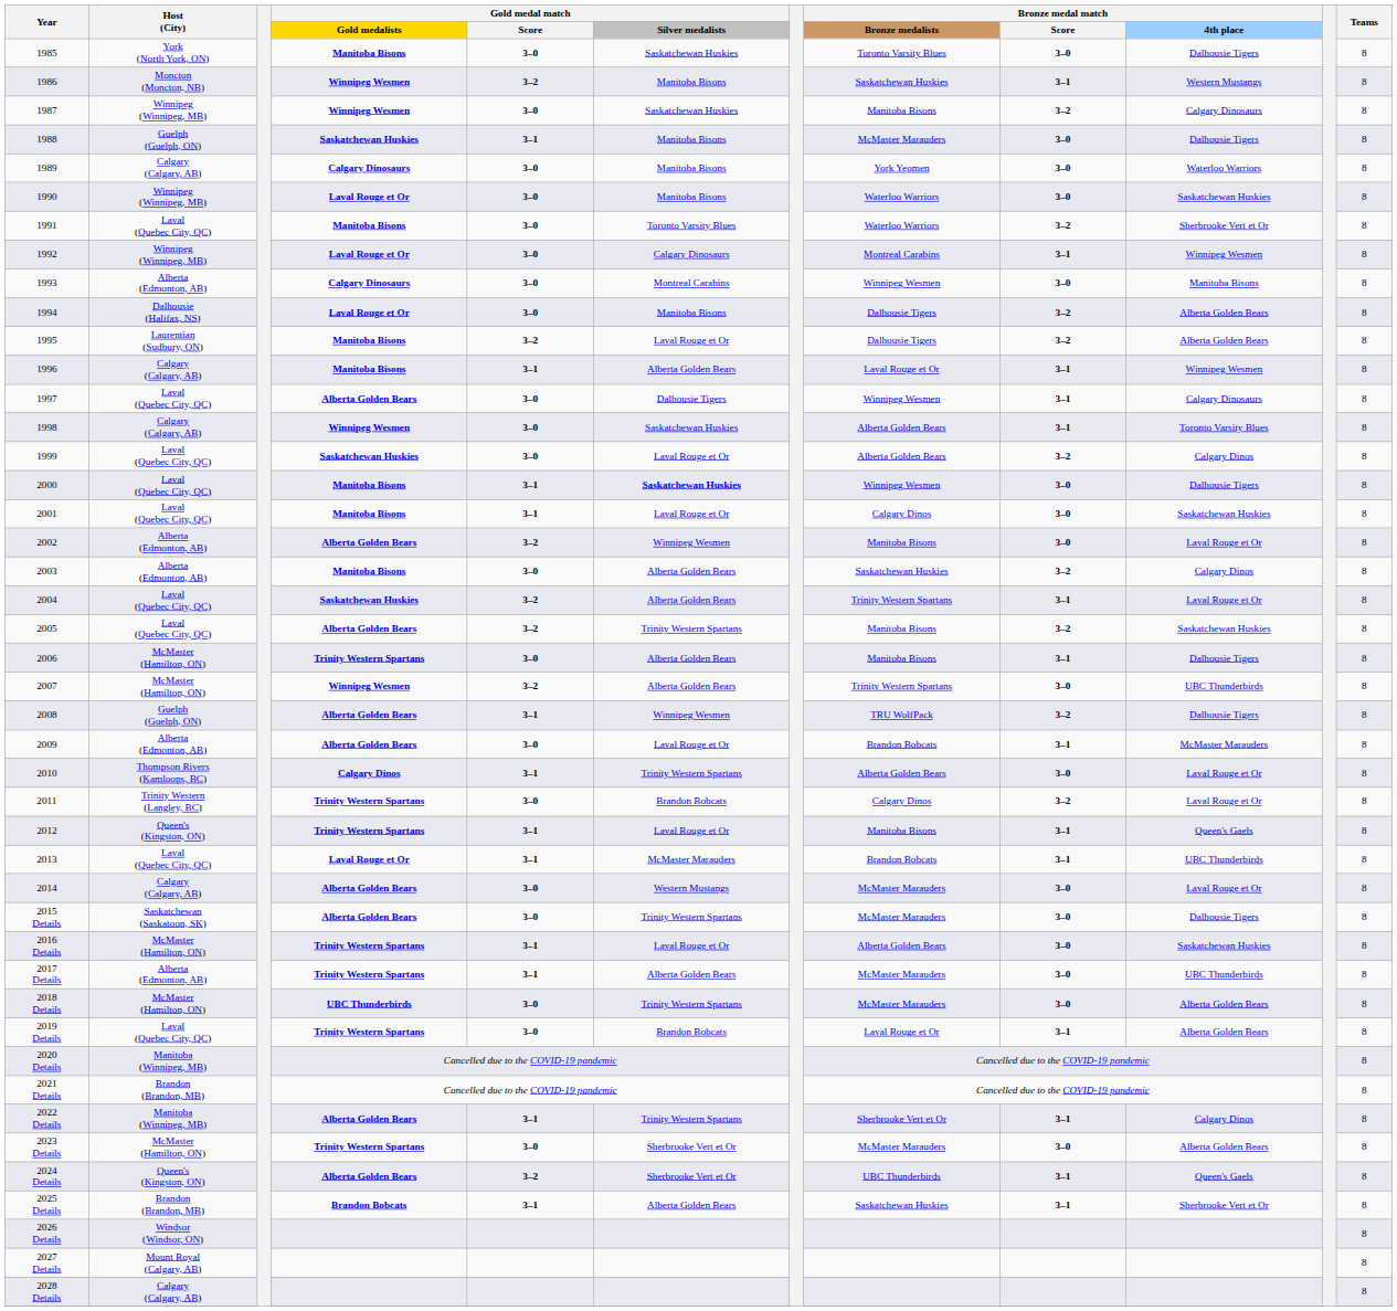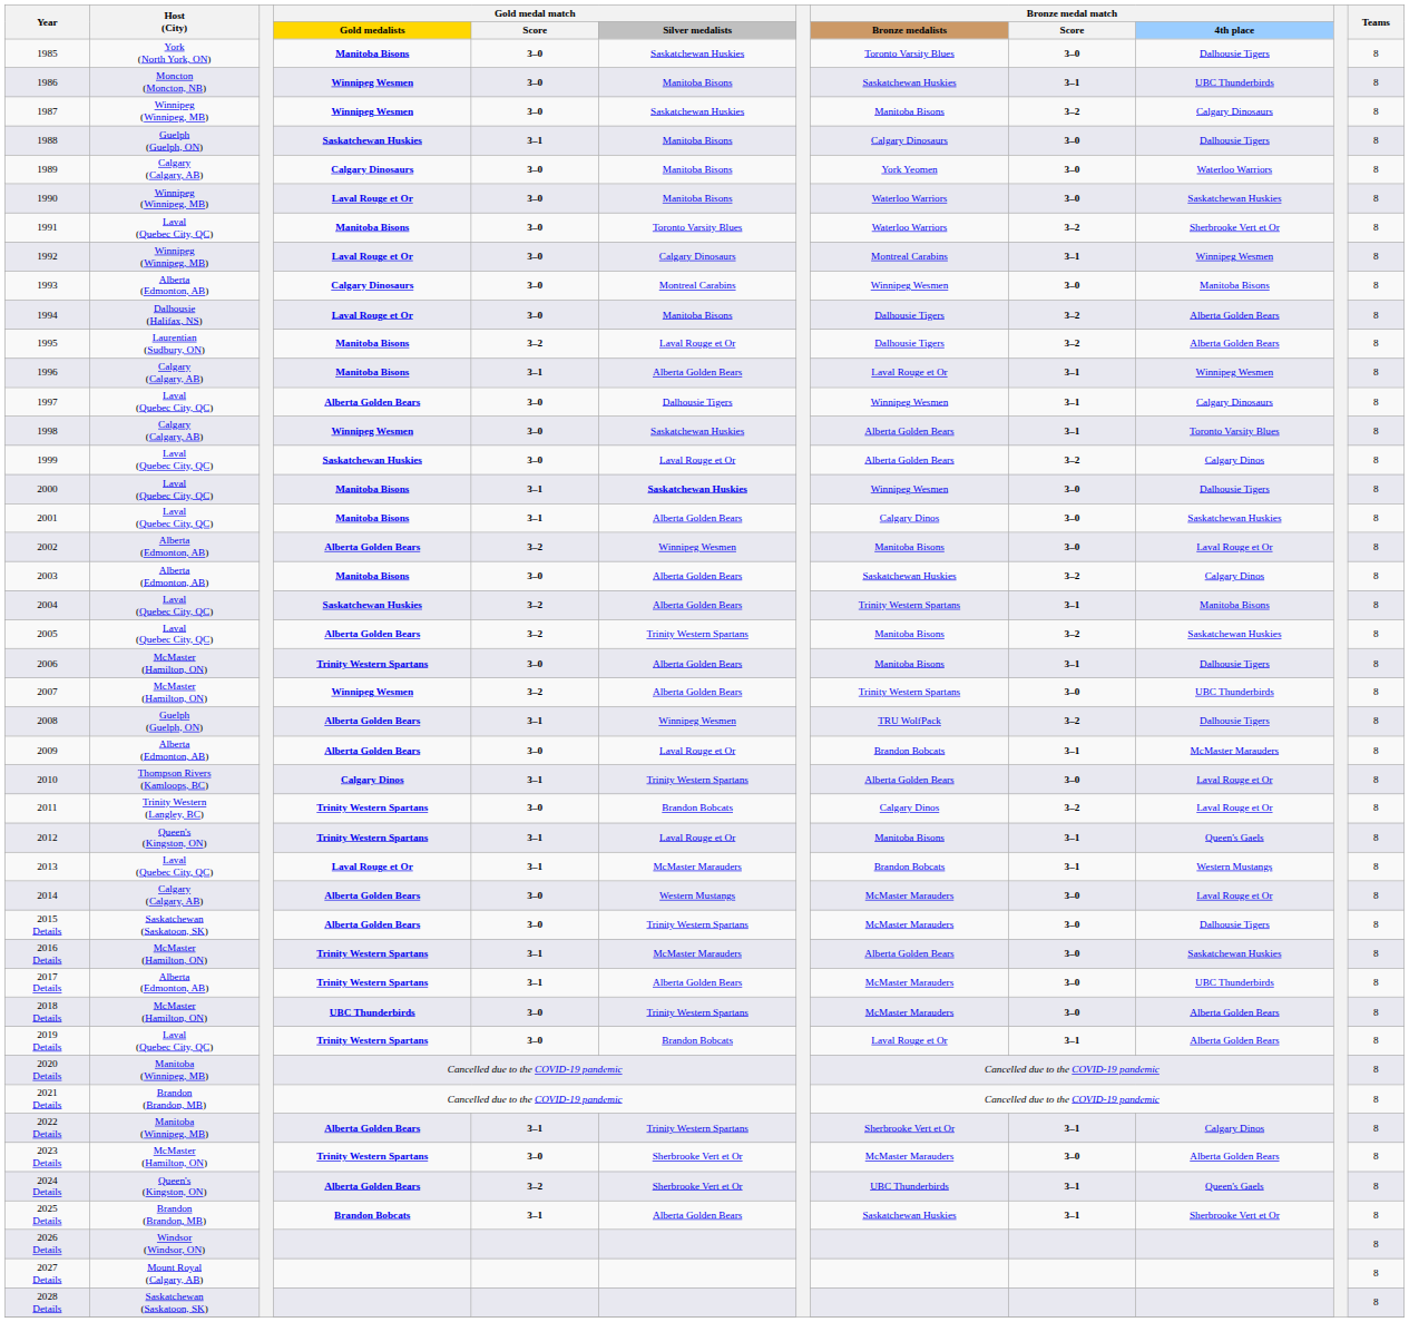 <table class="wikitable" style="font-size:90%; width:99%; text-align:center;">
 <tr>
 <th rowspan="2" style="width:6%;">Year</th>
 <th rowspan="2" style="width:12%;">Host<br>(City)</th>
 <th width=1% rowspan=50 bgcolor=ffffff></th>
 <th colspan="3">Gold medal match</th>
 <th width=1% rowspan=50 bgcolor=ffffff></th>
 <th colspan="3">Bronze medal match</th>
 <th width=1% rowspan=50 bgcolor=ffffff></th>
 <th rowspan="2" style="width:4%;">Teams</th>
 </tr>
 <tr style="background:#efefef;">
 <th style="width:14%; background:gold;">Gold medalists</th>
 <th width=9%>Score</th>
 <th style="width:14%; background:silver;">Silver medalists</th>
 <th style="width:14%; background:#cc9966;">Bronze medalists</th>
 <th width=9%>Score</th>
 <th style="width:14%; background:#9acdff;">4th place</th>
 </tr>
 <tr>
 <td>1985</td>
 <td><a href='#'>York</a><br>(<a href='#'>North York, ON</a>)</td>
 <td><strong><a href='#'>Manitoba Bisons</a></strong></td>
 <td><strong>3–0</strong></td>
 <td><a href='#'>Saskatchewan Huskies</a></td>
 <td><a href='#'>Toronto Varsity Blues</a></td>
 <td><strong>3–0</strong></td>
 <td><a href='#'>Dalhousie Tigers</a></td>
 <td>8</td>
 </tr>
 <tr bgcolor=#E8E8F0>
 <td>1986</td>
 <td><a href='#'>Moncton</a><br>(<a href='#'>Moncton, NB</a>)</td>
 <td><strong><a href='#'>Winnipeg Wesmen</a></strong></td>
-<td><strong>3–2</strong></td>
+<td><strong>3–0</strong></td>
 <td><a href='#'>Manitoba Bisons</a></td>
 <td><a href='#'>Saskatchewan Huskies</a></td>
 <td><strong>3–1</strong></td>
-<td><a href='#'>Western Mustangs</a></td>
+<td><a href='#'>UBC Thunderbirds</a></td>
 <td>8</td>
 </tr>
 <tr>
 <td>1987</td>
 <td><a href='#'>Winnipeg</a><br>(<a href='#'>Winnipeg, MB</a>)</td>
 <td><strong><a href='#'>Winnipeg Wesmen</a></strong></td>
 <td><strong>3–0</strong></td>
 <td><a href='#'>Saskatchewan Huskies</a></td>
 <td><a href='#'>Manitoba Bisons</a></td>
 <td><strong>3–2</strong></td>
 <td><a href='#'>Calgary Dinosaurs</a></td>
 <td>8</td>
 </tr>
 <tr bgcolor=#E8E8F0>
 <td>1988</td>
 <td><a href='#'>Guelph</a><br>(<a href='#'>Guelph, ON</a>)</td>
 <td><strong><a href='#'>Saskatchewan Huskies</a></strong></td>
 <td><strong>3–1</strong></td>
 <td><a href='#'>Manitoba Bisons</a></td>
-<td><a href='#'>McMaster Marauders</a></td>
+<td><a href='#'>Calgary Dinosaurs</a></td>
 <td><strong>3–0</strong></td>
 <td><a href='#'>Dalhousie Tigers</a></td>
 <td>8</td>
 </tr>
 <tr>
 <td>1989</td>
 <td><a href='#'>Calgary</a><br>(<a href='#'>Calgary, AB</a>)</td>
 <td><strong><a href='#'>Calgary Dinosaurs</a></strong></td>
 <td><strong>3–0</strong></td>
 <td><a href='#'>Manitoba Bisons</a></td>
 <td><a href='#'>York Yeomen</a></td>
 <td><strong>3–0</strong></td>
 <td><a href='#'>Waterloo Warriors</a></td>
 <td>8</td>
 </tr>
 <tr bgcolor=#E8E8F0>
 <td>1990</td>
 <td><a href='#'>Winnipeg</a><br>(<a href='#'>Winnipeg, MB</a>)</td>
 <td><strong><a href='#'>Laval Rouge et Or</a></strong></td>
 <td><strong>3–0</strong></td>
 <td><a href='#'>Manitoba Bisons</a></td>
 <td><a href='#'>Waterloo Warriors</a></td>
 <td><strong>3–0</strong></td>
 <td><a href='#'>Saskatchewan Huskies</a></td>
 <td>8</td>
 </tr>
 <tr>
 <td>1991</td>
 <td><a href='#'>Laval</a><br>(<a href='#'>Quebec City, QC</a>)</td>
 <td><strong><a href='#'>Manitoba Bisons</a></strong></td>
 <td><strong>3–0</strong></td>
 <td><a href='#'>Toronto Varsity Blues</a></td>
 <td><a href='#'>Waterloo Warriors</a></td>
 <td><strong>3–2</strong></td>
 <td><a href='#'>Sherbrooke Vert et Or</a></td>
 <td>8</td>
 </tr>
 <tr bgcolor=#E8E8F0>
 <td>1992</td>
 <td><a href='#'>Winnipeg</a><br>(<a href='#'>Winnipeg, MB</a>)</td>
 <td><strong><a href='#'>Laval Rouge et Or</a></strong></td>
 <td><strong>3–0</strong></td>
 <td><a href='#'>Calgary Dinosaurs</a></td>
 <td><a href='#'>Montreal Carabins</a></td>
 <td><strong>3–1</strong></td>
 <td><a href='#'>Winnipeg Wesmen</a></td>
 <td>8</td>
 </tr>
 <tr>
 <td>1993</td>
 <td><a href='#'>Alberta</a><br>(<a href='#'>Edmonton, AB</a>)</td>
 <td><strong><a href='#'>Calgary Dinosaurs</a></strong></td>
 <td><strong>3–0</strong></td>
 <td><a href='#'>Montreal Carabins</a></td>
 <td><a href='#'>Winnipeg Wesmen</a></td>
 <td><strong>3–0</strong></td>
 <td><a href='#'>Manitoba Bisons</a></td>
 <td>8</td>
 </tr>
 <tr bgcolor=#E8E8F0>
 <td>1994</td>
 <td><a href='#'>Dalhousie</a><br>(<a href='#'>Halifax, NS</a>)</td>
 <td><strong><a href='#'>Laval Rouge et Or</a></strong></td>
 <td><strong>3–0</strong></td>
 <td><a href='#'>Manitoba Bisons</a></td>
 <td><a href='#'>Dalhousie Tigers</a></td>
 <td><strong>3–2</strong></td>
 <td><a href='#'>Alberta Golden Bears</a></td>
 <td>8</td>
 </tr>
 <tr>
 <td>1995</td>
 <td><a href='#'>Laurentian</a><br>(<a href='#'>Sudbury, ON</a>)</td>
 <td><strong><a href='#'>Manitoba Bisons</a></strong></td>
 <td><strong>3–2</strong></td>
 <td><a href='#'>Laval Rouge et Or</a></td>
 <td><a href='#'>Dalhousie Tigers</a></td>
 <td><strong>3–2</strong></td>
 <td><a href='#'>Alberta Golden Bears</a></td>
 <td>8</td>
 </tr>
 <tr bgcolor=#E8E8F0>
 <td>1996</td>
 <td><a href='#'>Calgary</a><br>(<a href='#'>Calgary, AB</a>)</td>
 <td><strong><a href='#'>Manitoba Bisons</a></strong></td>
 <td><strong>3–1</strong></td>
 <td><a href='#'>Alberta Golden Bears</a></td>
 <td><a href='#'>Laval Rouge et Or</a></td>
 <td><strong>3–1</strong></td>
 <td><a href='#'>Winnipeg Wesmen</a></td>
 <td>8</td>
 </tr>
 <tr>
 <td>1997</td>
 <td><a href='#'>Laval</a><br>(<a href='#'>Quebec City, QC</a>)</td>
 <td><strong><a href='#'>Alberta Golden Bears</a></strong></td>
 <td><strong>3–0</strong></td>
 <td><a href='#'>Dalhousie Tigers</a></td>
 <td><a href='#'>Winnipeg Wesmen</a></td>
 <td><strong>3–1</strong></td>
 <td><a href='#'>Calgary Dinosaurs</a></td>
 <td>8</td>
 </tr>
 <tr bgcolor=#E8E8F0>
 <td>1998</td>
 <td><a href='#'>Calgary</a><br>(<a href='#'>Calgary, AB</a>)</td>
 <td><strong><a href='#'>Winnipeg Wesmen</a></strong></td>
 <td><strong>3–0</strong></td>
 <td><a href='#'>Saskatchewan Huskies</a></td>
 <td><a href='#'>Alberta Golden Bears</a></td>
 <td><strong>3–1</strong></td>
 <td><a href='#'>Toronto Varsity Blues</a></td>
 <td>8</td>
 </tr>
 <tr>
 <td>1999</td>
 <td><a href='#'>Laval</a><br>(<a href='#'>Quebec City, QC</a>)</td>
 <td><strong><a href='#'>Saskatchewan Huskies</a></strong></td>
 <td><strong>3–0</strong></td>
 <td><a href='#'>Laval Rouge et Or</a></td>
 <td><a href='#'>Alberta Golden Bears</a></td>
 <td><strong>3–2</strong></td>
 <td><a href='#'>Calgary Dinos</a></td>
 <td>8</td>
 </tr>
 <tr bgcolor=#E8E8F0>
 <td>2000</td>
 <td><a href='#'>Laval</a><br>(<a href='#'>Quebec City, QC</a>)</td>
 <td><strong><a href='#'>Manitoba Bisons</a></strong></td>
 <td><strong>3–1</strong></td>
 <td><strong><a href='#'>Saskatchewan Huskies</a></strong></td>
 <td><a href='#'>Winnipeg Wesmen</a></td>
 <td><strong>3–0</strong></td>
 <td><a href='#'>Dalhousie Tigers</a></td>
 <td>8</td>
 </tr>
 <tr>
 <td>2001</td>
 <td><a href='#'>Laval</a><br>(<a href='#'>Quebec City, QC</a>)</td>
 <td><strong><a href='#'>Manitoba Bisons</a></strong></td>
 <td><strong>3–1</strong></td>
-<td><a href='#'>Laval Rouge et Or</a></td>
+<td><a href='#'>Alberta Golden Bears</a></td>
 <td><a href='#'>Calgary Dinos</a></td>
 <td><strong>3–0</strong></td>
 <td><a href='#'>Saskatchewan Huskies</a></td>
 <td>8</td>
 </tr>
 <tr bgcolor=#E8E8F0>
 <td>2002</td>
 <td><a href='#'>Alberta</a><br>(<a href='#'>Edmonton, AB</a>)</td>
 <td><strong><a href='#'>Alberta Golden Bears</a></strong></td>
 <td><strong>3–2</strong></td>
 <td><a href='#'>Winnipeg Wesmen</a></td>
 <td><a href='#'>Manitoba Bisons</a></td>
 <td><strong>3–0</strong></td>
 <td><a href='#'>Laval Rouge et Or</a></td>
 <td>8</td>
 </tr>
 <tr>
 <td>2003</td>
 <td><a href='#'>Alberta</a><br>(<a href='#'>Edmonton, AB</a>)</td>
 <td><strong><a href='#'>Manitoba Bisons</a></strong></td>
 <td><strong>3–0</strong></td>
 <td><a href='#'>Alberta Golden Bears</a></td>
 <td><a href='#'>Saskatchewan Huskies</a></td>
 <td><strong>3–2</strong></td>
 <td><a href='#'>Calgary Dinos</a></td>
 <td>8</td>
 </tr>
 <tr bgcolor=#E8E8F0>
 <td>2004</td>
 <td><a href='#'>Laval</a><br>(<a href='#'>Quebec City, QC</a>)</td>
 <td><strong><a href='#'>Saskatchewan Huskies</a></strong></td>
 <td><strong>3–2</strong></td>
 <td><a href='#'>Alberta Golden Bears</a></td>
 <td><a href='#'>Trinity Western Spartans</a></td>
 <td><strong>3–1</strong></td>
-<td><a href='#'>Laval Rouge et Or</a></td>
+<td><a href='#'>Manitoba Bisons</a></td>
 <td>8</td>
 </tr>
 <tr>
 <td>2005</td>
 <td><a href='#'>Laval</a><br>(<a href='#'>Quebec City, QC</a>)</td>
 <td><strong><a href='#'>Alberta Golden Bears</a></strong></td>
 <td><strong>3–2</strong></td>
 <td><a href='#'>Trinity Western Spartans</a></td>
 <td><a href='#'>Manitoba Bisons</a></td>
 <td><strong>3–2</strong></td>
 <td><a href='#'>Saskatchewan Huskies</a></td>
 <td>8</td>
 </tr>
 <tr bgcolor=#E8E8F0>
 <td>2006</td>
 <td><a href='#'>McMaster</a><br>(<a href='#'>Hamilton, ON</a>)</td>
 <td><strong><a href='#'>Trinity Western Spartans</a></strong></td>
 <td><strong>3–0</strong></td>
 <td><a href='#'>Alberta Golden Bears</a></td>
 <td><a href='#'>Manitoba Bisons</a></td>
 <td><strong>3–1</strong></td>
 <td><a href='#'>Dalhousie Tigers</a></td>
 <td>8</td>
 </tr>
 <tr>
 <td>2007</td>
 <td><a href='#'>McMaster</a><br>(<a href='#'>Hamilton, ON</a>)</td>
 <td><strong><a href='#'>Winnipeg Wesmen</a></strong></td>
 <td><strong>3–2</strong></td>
 <td><a href='#'>Alberta Golden Bears</a></td>
 <td><a href='#'>Trinity Western Spartans</a></td>
 <td><strong>3–0</strong><br></td>
 <td><a href='#'>UBC Thunderbirds</a></td>
 <td>8</td>
 </tr>
 <tr bgcolor=#E8E8F0>
 <td>2008</td>
 <td><a href='#'>Guelph</a><br>(<a href='#'>Guelph, ON</a>)</td>
 <td><strong><a href='#'>Alberta Golden Bears</a></strong></td>
 <td><strong>3–1</strong></td>
 <td><a href='#'>Winnipeg Wesmen</a></td>
 <td><a href='#'>TRU WolfPack</a></td>
 <td><strong>3–2</strong></td>
 <td><a href='#'>Dalhousie Tigers</a></td>
 <td>8</td>
 </tr>
 <tr>
 <td>2009</td>
 <td><a href='#'>Alberta</a><br>(<a href='#'>Edmonton, AB</a>)</td>
 <td><strong><a href='#'>Alberta Golden Bears</a></strong></td>
 <td><strong>3–0</strong></td>
 <td><a href='#'>Laval Rouge et Or</a></td>
 <td><a href='#'>Brandon Bobcats</a></td>
 <td><strong>3–1</strong></td>
 <td><a href='#'>McMaster Marauders</a></td>
 <td>8</td>
 </tr>
 <tr bgcolor=#E8E8F0>
 <td>2010<br></td>
 <td><a href='#'>Thompson Rivers</a><br>(<a href='#'>Kamloops, BC</a>)</td>
 <td><strong><a href='#'>Calgary Dinos</a></strong></td>
 <td><strong>3–1</strong></td>
 <td><a href='#'>Trinity Western Spartans</a></td>
 <td><a href='#'>Alberta Golden Bears</a></td>
 <td><strong>3–0</strong></td>
 <td><a href='#'>Laval Rouge et Or</a></td>
 <td>8</td>
 </tr>
 <tr>
 <td>2011<br></td>
 <td><a href='#'>Trinity Western</a><br>(<a href='#'>Langley, BC</a>)</td>
 <td><strong><a href='#'>Trinity Western Spartans</a></strong></td>
 <td><strong>3–0</strong></td>
 <td><a href='#'>Brandon Bobcats</a></td>
 <td><a href='#'>Calgary Dinos</a></td>
 <td><strong>3–2</strong></td>
 <td><a href='#'>Laval Rouge et Or</a></td>
 <td>8</td>
 </tr>
 <tr bgcolor=#E8E8F0>
 <td>2012<br></td>
 <td><a href='#'>Queen's</a><br>(<a href='#'>Kingston, ON</a>)</td>
 <td><strong><a href='#'>Trinity Western Spartans</a></strong></td>
 <td><strong>3–1</strong></td>
 <td><a href='#'>Laval Rouge et Or</a></td>
 <td><a href='#'>Manitoba Bisons</a></td>
 <td><strong>3–1</strong></td>
 <td><a href='#'>Queen's Gaels</a></td>
 <td>8</td>
 </tr>
 <tr>
 <td>2013<br></td>
 <td><a href='#'>Laval</a><br>(<a href='#'>Quebec City, QC</a>)</td>
 <td><strong><a href='#'>Laval Rouge et Or</a></strong></td>
 <td><strong>3–1</strong></td>
 <td><a href='#'>McMaster Marauders</a></td>
 <td><a href='#'>Brandon Bobcats</a></td>
 <td><strong>3–1</strong></td>
-<td><a href='#'>UBC Thunderbirds</a></td>
+<td><a href='#'>Western Mustangs</a></td>
 <td>8</td>
 </tr>
 <tr bgcolor=#E8E8F0>
 <td>2014<br></td>
 <td><a href='#'>Calgary</a><br>(<a href='#'>Calgary, AB</a>)</td>
 <td><strong><a href='#'>Alberta Golden Bears</a></strong></td>
 <td><strong>3–0</strong></td>
 <td><a href='#'>Western Mustangs</a></td>
 <td><a href='#'>McMaster Marauders</a></td>
 <td><strong>3–0</strong></td>
 <td><a href='#'>Laval Rouge et Or</a></td>
 <td>8</td>
 </tr>
 <tr>
 <td>2015<br><a href='#'>Details</a></td>
 <td><a href='#'>Saskatchewan</a><br>(<a href='#'>Saskatoon, SK</a>)</td>
 <td><strong><a href='#'>Alberta Golden Bears</a></strong></td>
 <td><strong>3–0</strong></td>
 <td><a href='#'>Trinity Western Spartans</a></td>
 <td><a href='#'>McMaster Marauders</a></td>
 <td><strong>3–0</strong></td>
 <td><a href='#'>Dalhousie Tigers</a></td>
 <td>8</td>
 </tr>
 <tr bgcolor=#E8E8F0>
 <td>2016<br><a href='#'>Details</a></td>
 <td><a href='#'>McMaster</a><br>(<a href='#'>Hamilton, ON</a>)</td>
 <td><strong><a href='#'>Trinity Western Spartans</a></strong></td>
 <td><strong>3–1</strong></td>
-<td><a href='#'>Laval Rouge et Or</a></td>
+<td><a href='#'>McMaster Marauders</a></td>
 <td><a href='#'>Alberta Golden Bears</a></td>
 <td><strong>3–0</strong></td>
 <td><a href='#'>Saskatchewan Huskies</a></td>
 <td>8</td>
 </tr>
 <tr>
 <td>2017<br><a href='#'>Details</a></td>
 <td><a href='#'>Alberta</a><br>(<a href='#'>Edmonton, AB</a>)</td>
 <td><strong><a href='#'>Trinity Western Spartans</a></strong></td>
 <td><strong>3–1</strong></td>
 <td><a href='#'>Alberta Golden Bears</a></td>
 <td><a href='#'>McMaster Marauders</a></td>
 <td><strong>3–0</strong></td>
 <td><a href='#'>UBC Thunderbirds</a></td>
 <td>8</td>
 </tr>
 <tr bgcolor=#E8E8F0>
 <td>2018<br><a href='#'>Details</a></td>
 <td><a href='#'>McMaster</a><br>(<a href='#'>Hamilton, ON</a>)</td>
 <td><strong><a href='#'>UBC Thunderbirds</a></strong></td>
 <td><strong>3–0</strong></td>
 <td><a href='#'>Trinity Western Spartans</a></td>
 <td><a href='#'>McMaster Marauders</a></td>
 <td><strong>3–0</strong></td>
 <td><a href='#'>Alberta Golden Bears</a></td>
 <td>8</td>
 </tr>
 <tr>
 <td>2019<br><a href='#'>Details</a></td>
 <td><a href='#'>Laval</a><br>(<a href='#'>Quebec City, QC</a>)</td>
 <td><strong><a href='#'>Trinity Western Spartans</a></strong></td>
 <td><strong>3–0</strong></td>
 <td><a href='#'>Brandon Bobcats</a></td>
 <td><a href='#'>Laval Rouge et Or</a></td>
 <td><strong>3–1</strong></td>
 <td><a href='#'>Alberta Golden Bears</a></td>
 <td>8</td>
 </tr>
 <tr bgcolor=#E8E8F0>
 <td>2020<br><a href='#'>Details</a></td>
 <td><a href='#'>Manitoba</a><br>(<a href='#'>Winnipeg, MB</a>)</td>
 <td colspan=3><em>Cancelled due to the <a href='#'>COVID-19 pandemic</a></em></td>
 <td colspan=3><em>Cancelled due to the <a href='#'>COVID-19 pandemic</a></em></td>
 <td>8</td>
 </tr>
 <tr>
 <td>2021<br><a href='#'>Details</a></td>
 <td><a href='#'>Brandon</a><br>(<a href='#'>Brandon, MB</a>)</td>
 <td colspan=3><em>Cancelled due to the <a href='#'>COVID-19 pandemic</a></em></td>
 <td colspan=3><em>Cancelled due to the <a href='#'>COVID-19 pandemic</a></em></td>
 <td>8</td>
 </tr>
 <tr bgcolor=#E8E8F0>
 <td>2022<br><a href='#'>Details</a></td>
 <td><a href='#'>Manitoba</a><br>(<a href='#'>Winnipeg, MB</a>)</td>
 <td><strong><a href='#'>Alberta Golden Bears</a></strong></td>
 <td><strong>3–1</strong></td>
 <td><a href='#'>Trinity Western Spartans</a></td>
 <td><a href='#'>Sherbrooke Vert et Or</a></td>
 <td><strong>3–1</strong></td>
 <td><a href='#'>Calgary Dinos</a></td>
 <td>8</td>
 </tr>
 <tr>
 <td>2023<br><a href='#'>Details</a></td>
 <td><a href='#'>McMaster</a><br>(<a href='#'>Hamilton, ON</a>)</td>
 <td><strong><a href='#'>Trinity Western Spartans</a></strong></td>
 <td><strong>3–0</strong></td>
 <td><a href='#'>Sherbrooke Vert et Or</a></td>
 <td><a href='#'>McMaster Marauders</a></td>
 <td><strong>3–0</strong></td>
 <td><a href='#'>Alberta Golden Bears</a></td>
 <td>8</td>
 </tr>
 <tr bgcolor=#E8E8F0>
 <td>2024<br><a href='#'>Details</a></td>
 <td><a href='#'>Queen's</a><br>(<a href='#'>Kingston, ON</a>)</td>
 <td><strong><a href='#'>Alberta Golden Bears</a></strong></td>
 <td><strong>3–2</strong></td>
 <td><a href='#'>Sherbrooke Vert et Or</a></td>
 <td><a href='#'>UBC Thunderbirds</a></td>
 <td><strong>3–1</strong></td>
 <td><a href='#'>Queen's Gaels</a></td>
 <td>8</td>
 </tr>
 <tr>
 <td>2025<br><a href='#'>Details</a></td>
 <td><a href='#'>Brandon</a><br>(<a href='#'>Brandon, MB</a>)</td>
 <td><strong><a href='#'>Brandon Bobcats</a></strong></td>
 <td><strong>3–1</strong></td>
 <td><a href='#'>Alberta Golden Bears</a></td>
 <td><a href='#'>Saskatchewan Huskies</a></td>
 <td><strong>3–1</strong></td>
 <td><a href='#'>Sherbrooke Vert et Or</a></td>
 <td>8</td>
 </tr>
 <tr bgcolor=#E8E8F0>
 <td>2026<br><a href='#'>Details</a></td>
 <td><a href='#'>Windsor</a><br>(<a href='#'>Windsor, ON</a>)</td>
 <td></td>
 <td></td>
 <td></td>
 <td></td>
 <td></td>
 <td></td>
 <td>8</td>
 </tr>
 <tr>
 <td>2027<br><a href='#'>Details</a></td>
 <td><a href='#'>Mount Royal</a><br>(<a href='#'>Calgary, AB</a>)</td>
 <td></td>
 <td></td>
 <td></td>
 <td></td>
 <td></td>
 <td></td>
 <td>8</td>
 </tr>
 <tr bgcolor=#E8E8F0>
 <td>2028<br><a href='#'>Details</a></td>
-<td><a href='#'>Calgary</a><br>(<a href='#'>Calgary, AB</a>)</td>
+<td><a href='#'>Saskatchewan</a><br>(<a href='#'>Saskatoon, SK</a>)</td>
 <td></td>
 <td></td>
 <td></td>
 <td></td>
 <td></td>
 <td></td>
 <td>8</td>
 </tr>
 <tr>
 </tr>
 </table>
